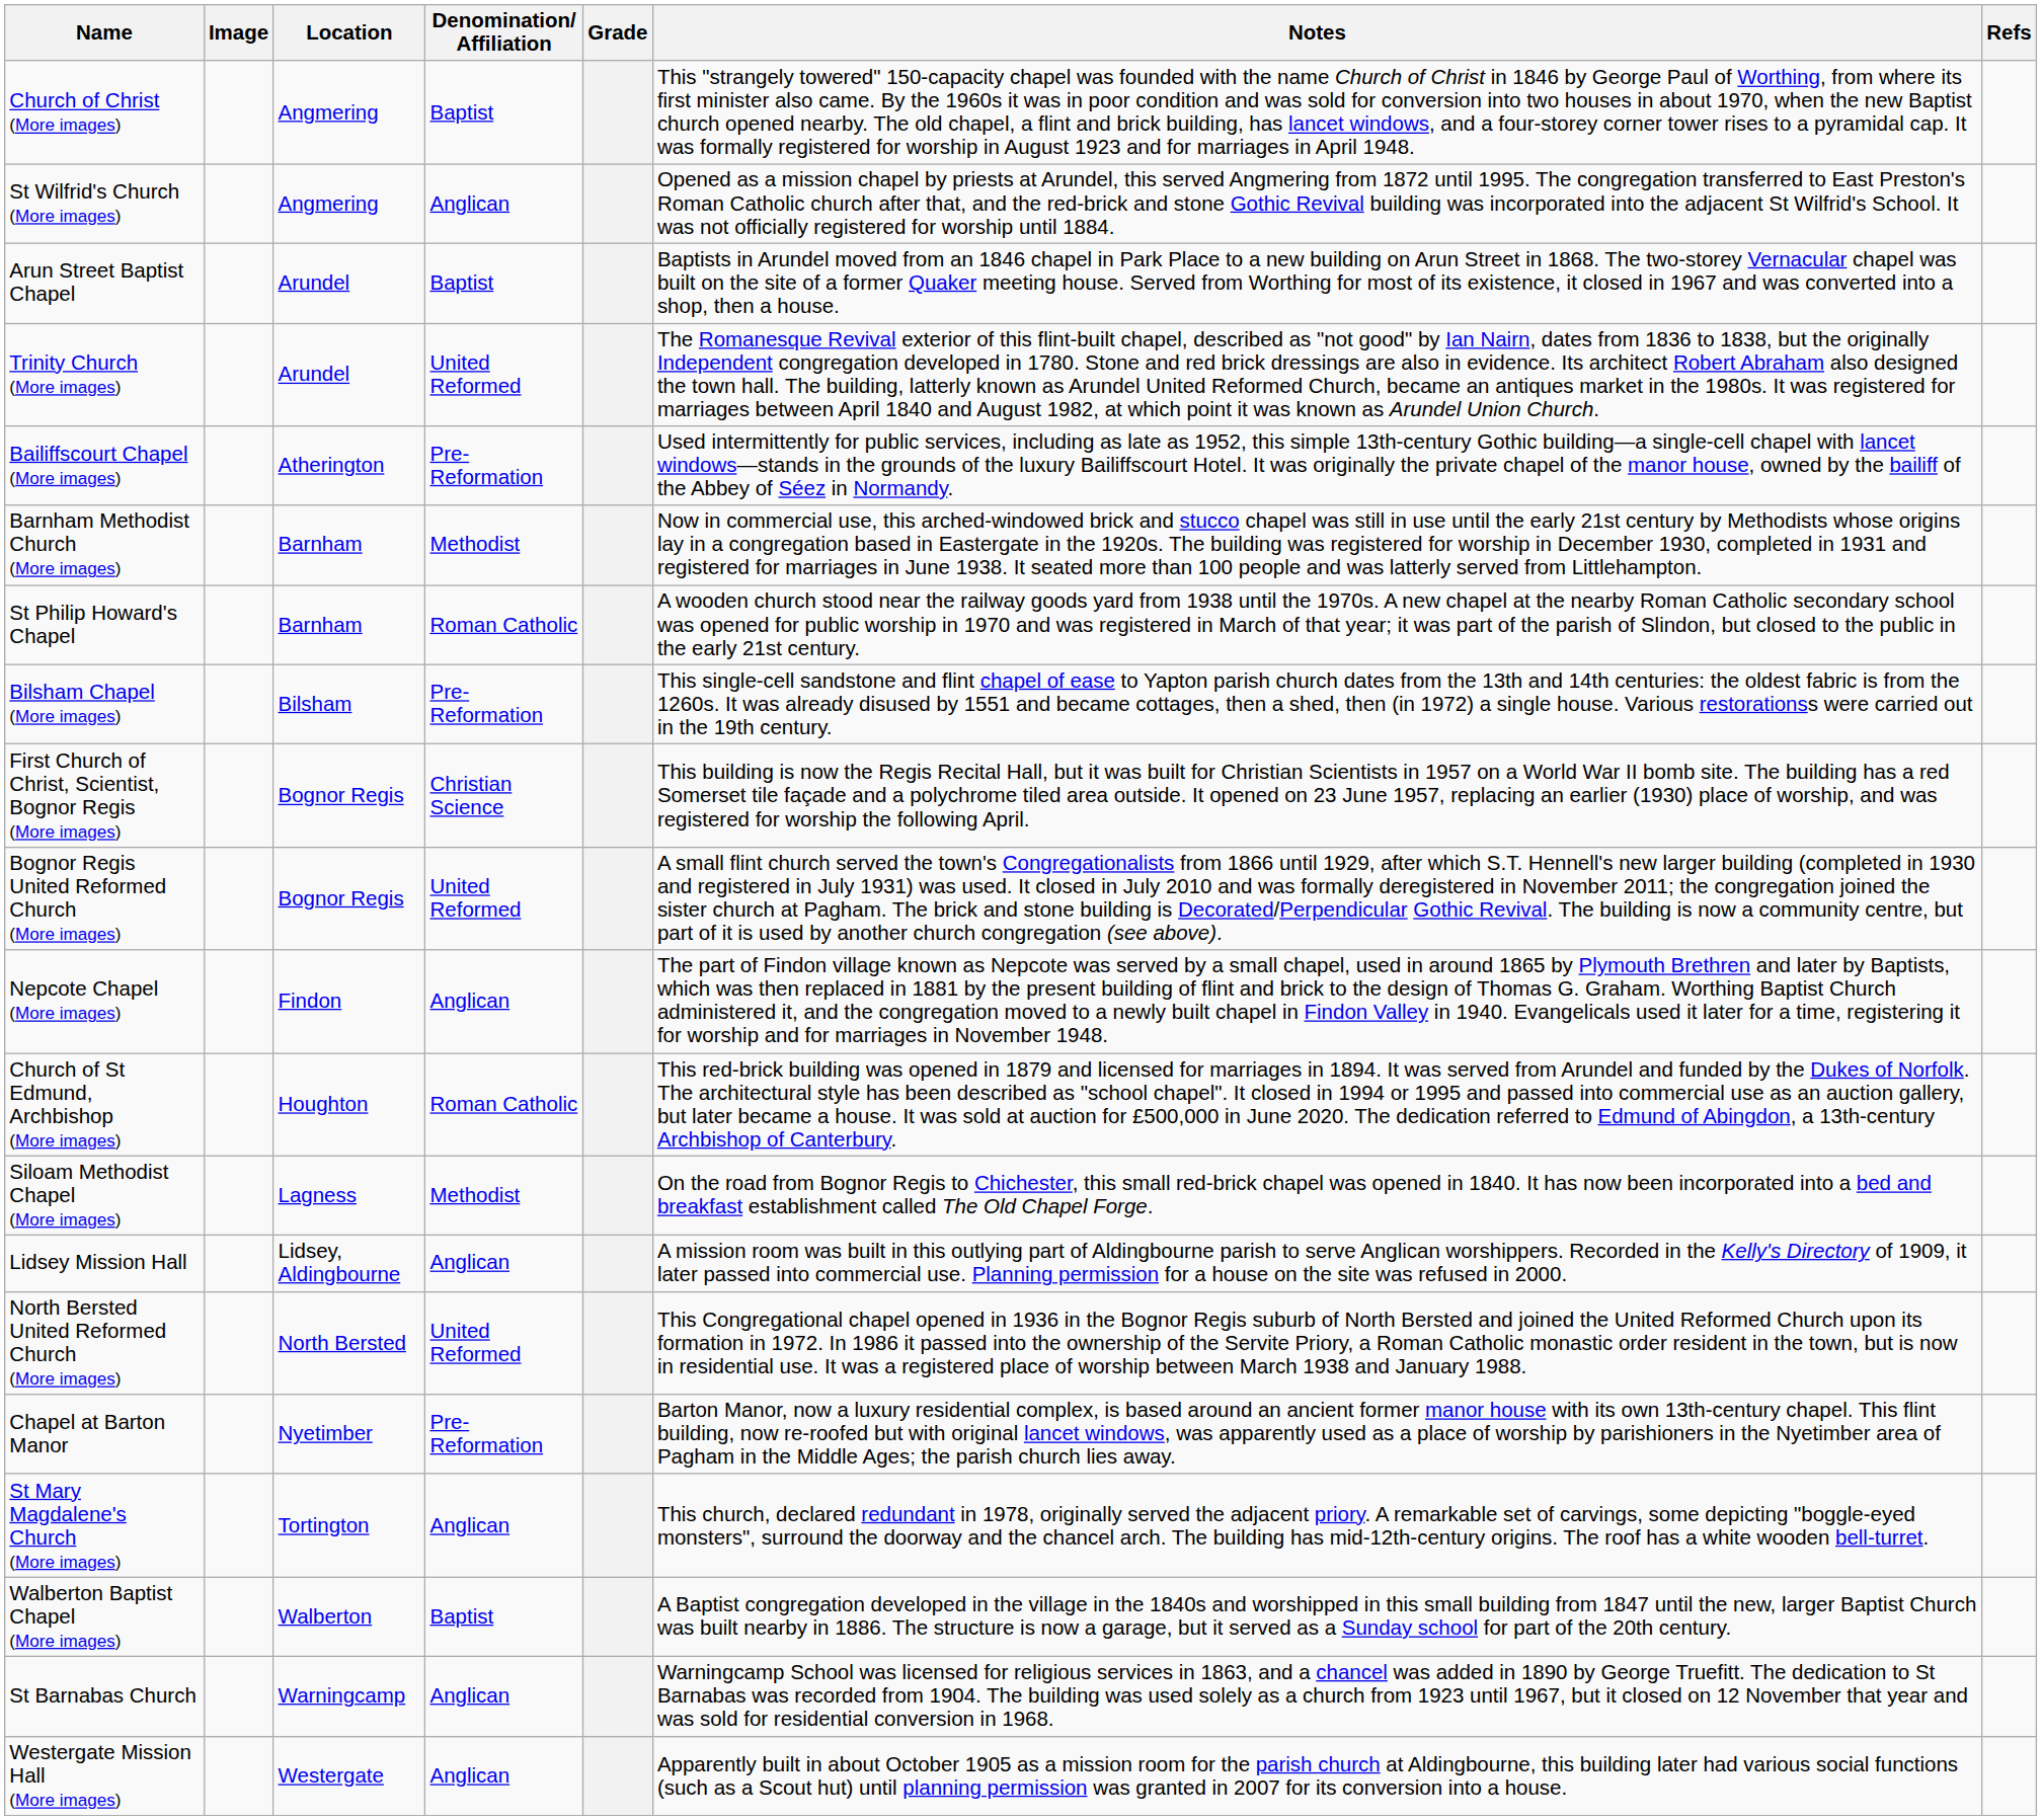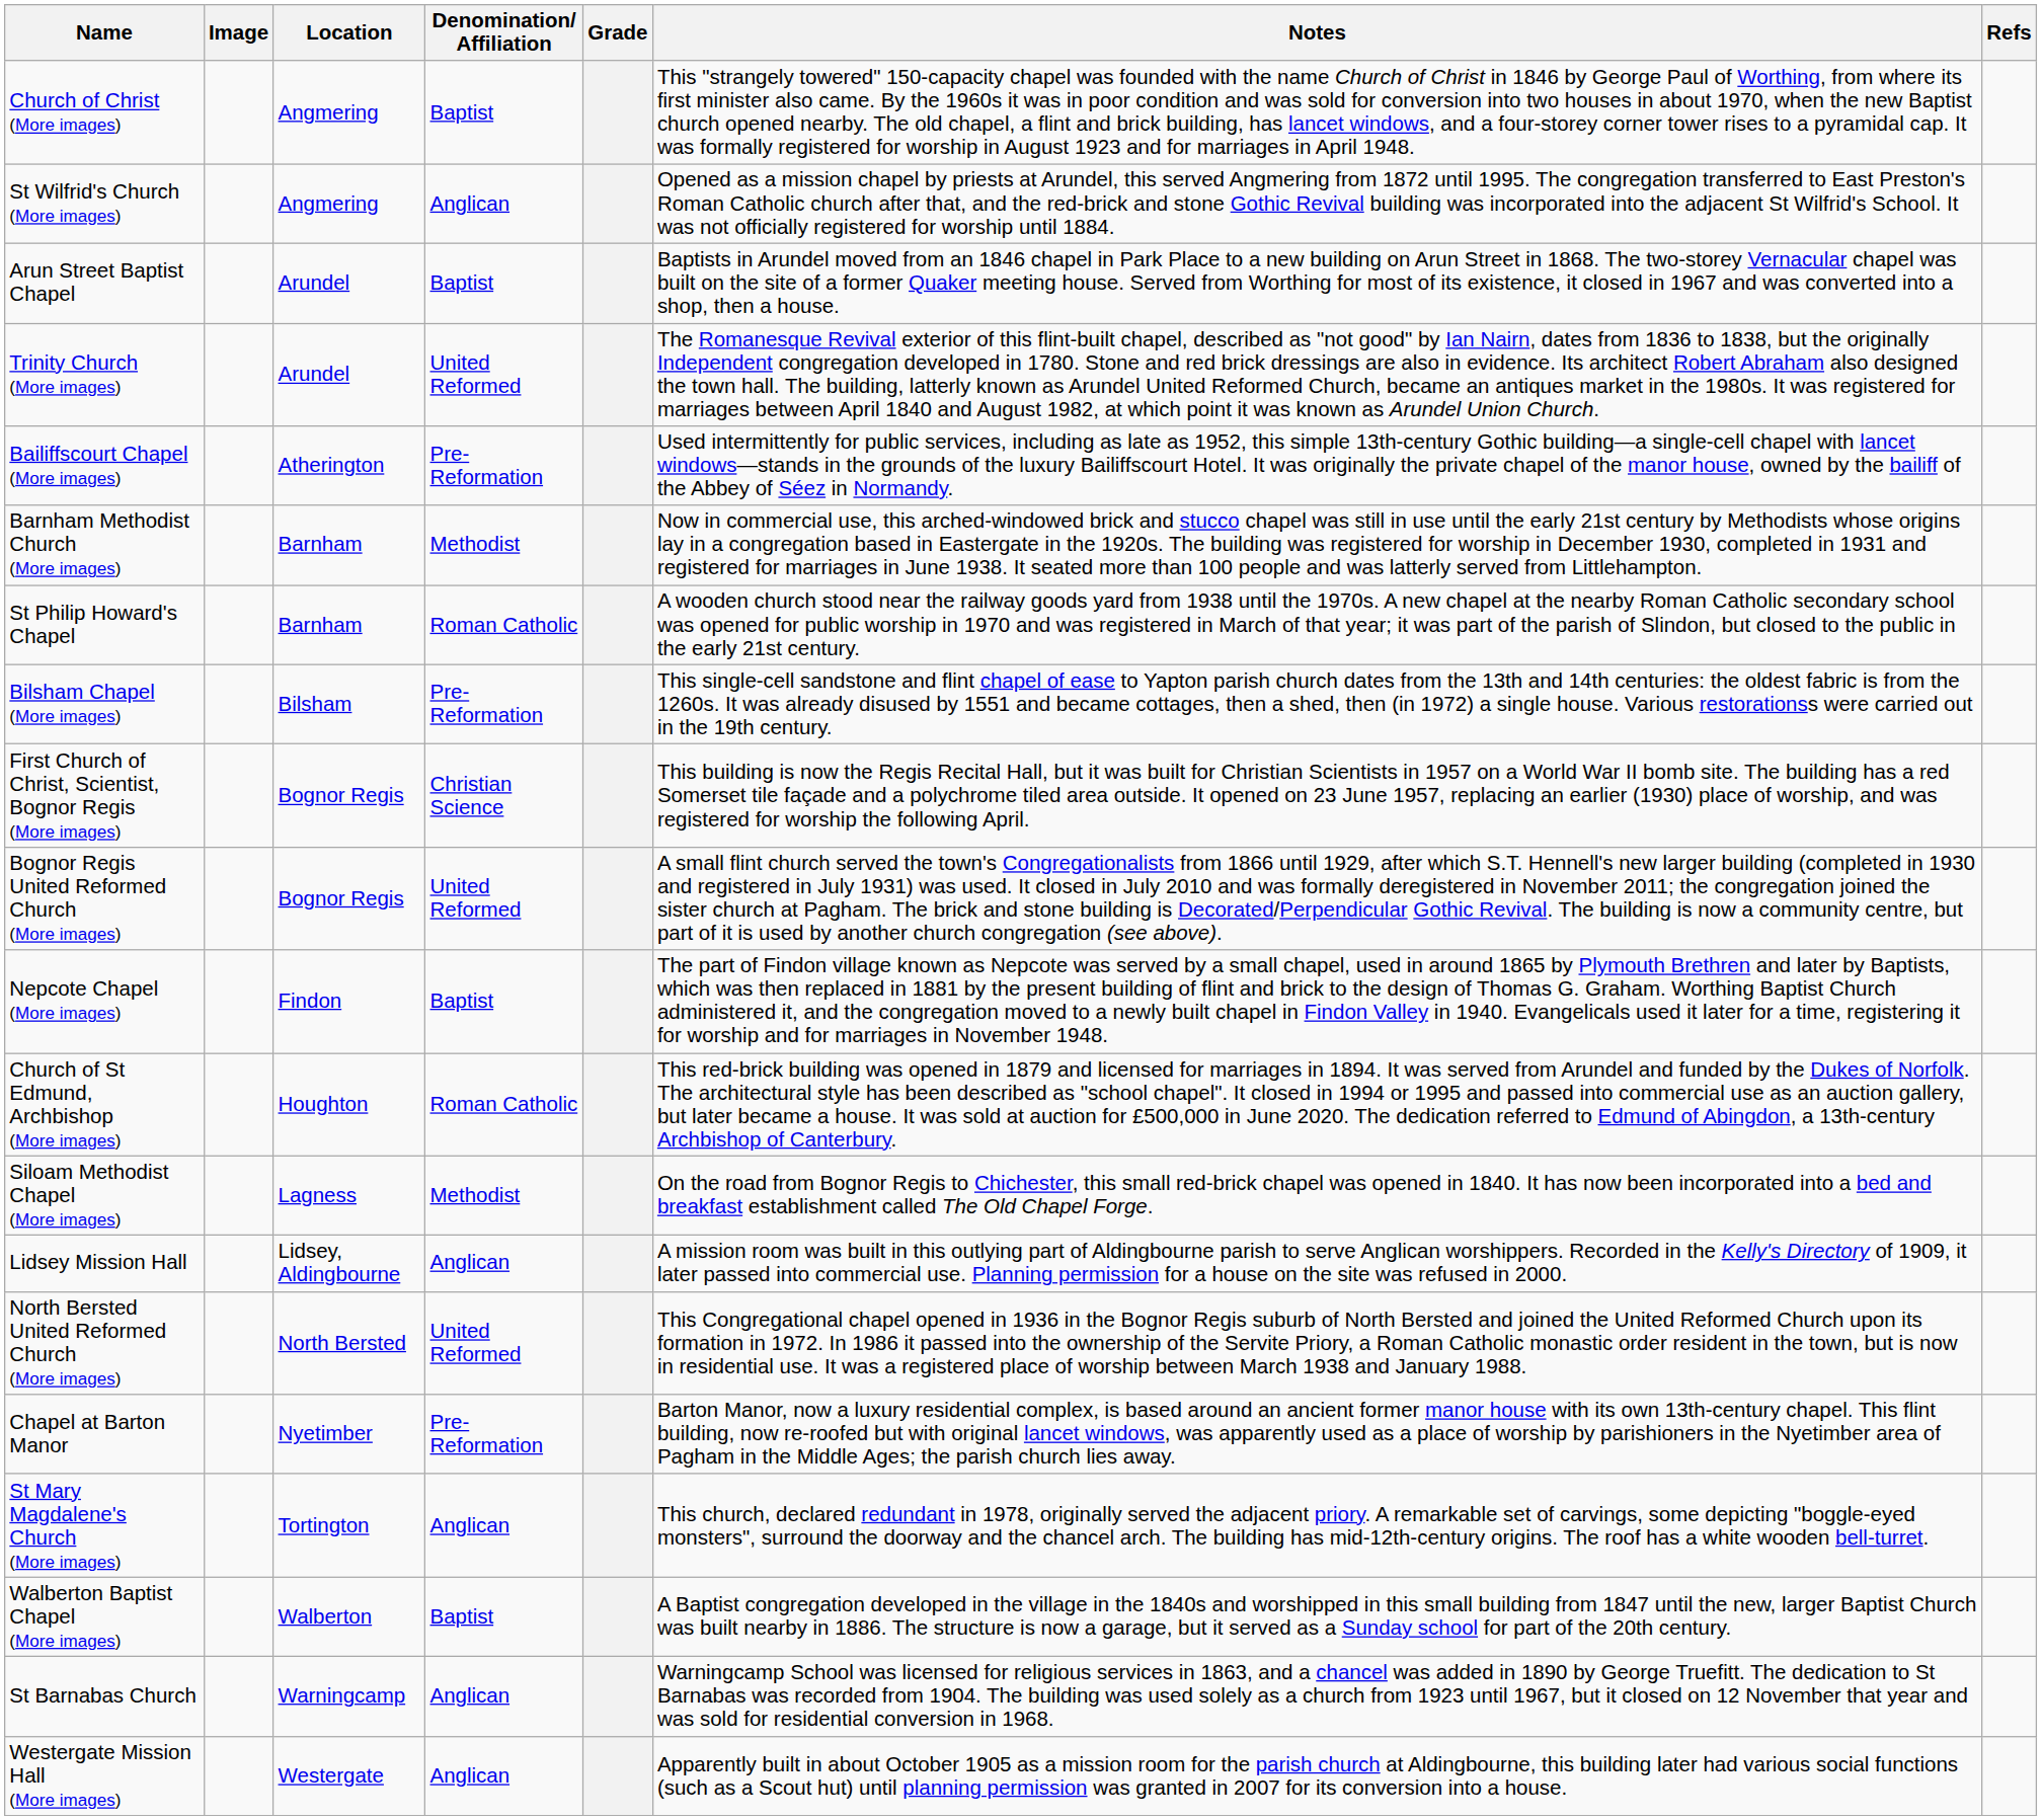 <table class="wikitable sortable">
 <tr>
 <th align="center">Name</th>
 <th align="center" class="unsortable">Image</th>
 <th align="center">Location</th>
 <th align="center">Denomination/<br>Affiliation</th>
 <th align="center">Grade</th>
 <th align="center" class="unsortable">Notes</th>
 <th align="center" class="unsortable">Refs</th>
 </tr>
 <tr>
 <td><a href='#'>Church of Christ</a><br><small>(<a href='#'>More images</a>)</small></td>
 <td></td>
 <td><a href='#'>Angmering</a><br></td>
 <td><a href='#'>Baptist</a></td>
 <th></th>
 <td>This "strangely towered" 150-capacity chapel was founded with the name <em>Church of Christ</em> in 1846 by George Paul of <a href='#'>Worthing</a>, from where its first minister also came.  By the 1960s it was in poor condition and was sold for conversion into two houses in about 1970, when the new Baptist church opened nearby.  The old chapel, a flint and brick building, has <a href='#'>lancet windows</a>, and a four-storey corner tower rises to a pyramidal cap.  It was formally registered for worship in August 1923 and for marriages in April 1948.</td>
 <td><br><br><br></td>
 </tr>
 <tr>
 <td>St Wilfrid's Church<br><small>(<a href='#'>More images</a>)</small></td>
 <td></td>
 <td><a href='#'>Angmering</a><br></td>
 <td><a href='#'>Anglican</a></td>
 <th align="center"></th>
 <td>Opened as a mission chapel by priests at Arundel, this served Angmering from 1872 until 1995.  The congregation transferred to East Preston's Roman Catholic church after that, and the red-brick and stone <a href='#'>Gothic Revival</a> building was incorporated into the adjacent St Wilfrid's School.  It was not officially registered for worship until 1884.</td>
 <td><br></td>
 </tr>
 <tr>
 <td>Arun Street Baptist Chapel</td>
 <td></td>
 <td><a href='#'>Arundel</a><br></td>
 <td><a href='#'>Baptist</a></td>
 <th align="center"></th>
 <td>Baptists in Arundel moved from an 1846 chapel in Park Place to a new building on Arun Street in 1868.  The two-storey <a href='#'>Vernacular</a> chapel was built on the site of a former <a href='#'>Quaker</a> meeting house.  Served from Worthing for most of its existence, it closed in 1967 and was converted into a shop, then a house.</td>
 <td><br></td>
 </tr>
 <tr>
 <td><a href='#'>Trinity Church</a><br><small>(<a href='#'>More images</a>)</small></td>
 <td></td>
 <td><a href='#'>Arundel</a><br></td>
 <td><a href='#'>United Reformed</a></td>
 <th></th>
 <td>The <a href='#'>Romanesque Revival</a> exterior of this flint-built chapel, described as "not good" by <a href='#'>Ian Nairn</a>, dates from 1836 to 1838, but the originally <a href='#'>Independent</a> congregation developed in 1780.  Stone and red brick dressings are also in evidence.  Its architect <a href='#'>Robert Abraham</a> also designed the town hall.  The building, latterly known as Arundel United Reformed Church, became an antiques market in the 1980s.  It was registered for marriages between April 1840 and August 1982, at which point it was known as <em>Arundel Union Church</em>.</td>
 <td><br><br><br></td>
 </tr>
 <tr>
 <td><a href='#'>Bailiffscourt Chapel</a><br><small>(<a href='#'>More images</a>)</small></td>
 <td></td>
 <td><a href='#'>Atherington</a><br></td>
 <td><a href='#'>Pre-Reformation</a></td>
 <th></th>
 <td>Used intermittently for public services, including as late as 1952, this simple 13th-century Gothic building—a single-cell chapel with <a href='#'>lancet windows</a>—stands in the grounds of the luxury Bailiffscourt Hotel.  It was originally the private chapel of the <a href='#'>manor house</a>, owned by the <a href='#'>bailiff</a> of the Abbey of <a href='#'>Séez</a> in <a href='#'>Normandy</a>.</td>
 <td><br></td>
 </tr>
 <tr>
 <td>Barnham Methodist Church<br><small>(<a href='#'>More images</a>)</small></td>
 <td></td>
 <td><a href='#'>Barnham</a><br></td>
 <td><a href='#'>Methodist</a></td>
 <th align="center"></th>
 <td>Now in commercial use, this arched-windowed brick and <a href='#'>stucco</a> chapel was still in use until the early 21st century by Methodists whose origins lay in a congregation based in Eastergate in the 1920s.  The building was registered for worship in December 1930, completed in 1931 and registered for marriages in June 1938.  It seated more than 100 people and was latterly served from Littlehampton.</td>
 <td><br><br></td>
 </tr>
 <tr>
 <td>St Philip Howard's Chapel</td>
 <td></td>
 <td><a href='#'>Barnham</a><br></td>
 <td><a href='#'>Roman Catholic</a></td>
 <th align="center"></th>
 <td>A wooden church stood near the railway goods yard from 1938 until the 1970s.  A new chapel at the nearby Roman Catholic secondary school was opened for public worship in 1970 and was registered in March of that year; it was part of the parish of Slindon, but closed to the public in the early 21st century.</td>
 <td><br></td>
 </tr>
 <tr>
 <td><a href='#'>Bilsham Chapel</a><br><small>(<a href='#'>More images</a>)</small></td>
 <td></td>
 <td><a href='#'>Bilsham</a><br></td>
 <td><a href='#'>Pre-Reformation</a></td>
 <th></th>
 <td>This single-cell sandstone and flint <a href='#'>chapel of ease</a> to Yapton parish church dates from the 13th and 14th centuries: the oldest fabric is from the 1260s.  It was already disused by 1551 and became cottages, then a shed, then (in 1972) a single house.  Various <a href='#'>restorations</a>s were carried out in the 19th century.</td>
 <td><br></td>
 </tr>
 <tr>
 <td>First Church of Christ, Scientist, Bognor Regis<br><small>(<a href='#'>More images</a>)</small></td>
 <td></td>
 <td><a href='#'>Bognor Regis</a><br></td>
 <td><a href='#'>Christian Science</a></td>
 <th align="center"></th>
 <td>This building is now the Regis Recital Hall, but it was built for Christian Scientists in 1957 on a World War II bomb site.  The building has a red Somerset tile façade and a polychrome tiled area outside.  It opened on 23 June 1957, replacing an earlier (1930) place of worship, and was registered for worship the following April.</td>
 <td></td>
 </tr>
 <tr>
 <td>Bognor Regis United Reformed Church<br><small>(<a href='#'>More images</a>)</small></td>
 <td></td>
 <td><a href='#'>Bognor Regis</a><br></td>
 <td><a href='#'>United Reformed</a></td>
 <th align="center"></th>
 <td>A small flint church served the town's <a href='#'>Congregationalists</a> from 1866 until 1929, after which S.T. Hennell's new larger building (completed in 1930 and registered in July 1931) was used.  It closed in July 2010 and was formally deregistered in November 2011; the congregation joined the sister church at Pagham.  The brick and stone building is <a href='#'>Decorated</a>/<a href='#'>Perpendicular</a> <a href='#'>Gothic Revival</a>.  The building is now a community centre, but part of it is used by another church congregation <em>(see above)</em>.</td>
 <td><br><br><br></td>
 </tr>
 <tr>
 <td>Nepcote Chapel<br><small>(<a href='#'>More images</a>)</small></td>
 <td></td>
 <td><a href='#'>Findon</a><br></td>
-<td><a href='#'>Anglican</a></td>
+<td><a href='#'>Baptist</a></td>
 <th align="center"></th>
 <td>The part of Findon village known as Nepcote was served by a small chapel, used in around 1865 by <a href='#'>Plymouth Brethren</a> and later by Baptists, which was then replaced in 1881 by the present building of flint and brick to the design of Thomas G. Graham.  Worthing Baptist Church administered it, and the congregation moved to a newly built chapel in <a href='#'>Findon Valley</a> in 1940.  Evangelicals used it later for a time, registering it for worship and for marriages in November 1948.</td>
 <td><br><br></td>
 </tr>
 <tr>
 <td>Church of St Edmund, Archbishop<br><small>(<a href='#'>More images</a>)</small></td>
 <td></td>
 <td><a href='#'>Houghton</a><br></td>
 <td><a href='#'>Roman Catholic</a></td>
 <th align="center"></th>
 <td>This red-brick building was opened in 1879 and licensed for marriages in 1894.  It was served from Arundel and funded by the <a href='#'>Dukes of Norfolk</a>.  The architectural style has been described as "school chapel".  It closed in 1994 or 1995 and passed into commercial use as an auction gallery, but later became a house.  It was sold at auction for £500,000 in June 2020.  The dedication referred to <a href='#'>Edmund of Abingdon</a>, a 13th-century <a href='#'>Archbishop of Canterbury</a>.</td>
 <td><br></td>
 </tr>
 <tr>
 <td>Siloam Methodist Chapel<br><small>(<a href='#'>More images</a>)</small></td>
 <td></td>
 <td><a href='#'>Lagness</a><br></td>
 <td><a href='#'>Methodist</a></td>
 <th align="center"></th>
 <td>On the road from Bognor Regis to <a href='#'>Chichester</a>, this small red-brick chapel was opened in 1840.  It has now been incorporated into a <a href='#'>bed and breakfast</a> establishment called <em>The Old Chapel Forge</em>.</td>
 <td></td>
 </tr>
 <tr>
 <td>Lidsey Mission Hall</td>
 <td></td>
 <td>Lidsey, <a href='#'>Aldingbourne</a><br></td>
 <td><a href='#'>Anglican</a></td>
 <th align="center"></th>
 <td>A mission room was built in this outlying part of Aldingbourne parish to serve Anglican worshippers.  Recorded in the <em><a href='#'>Kelly's Directory</a></em> of 1909, it later passed into commercial use. <a href='#'>Planning permission</a> for a house on the site was refused in 2000.</td>
 <td><br></td>
 </tr>
 <tr>
 <td>North Bersted United Reformed Church<br><small>(<a href='#'>More images</a>)</small></td>
 <td></td>
 <td><a href='#'>North Bersted</a><br></td>
 <td><a href='#'>United Reformed</a></td>
 <th align="center"></th>
 <td>This Congregational chapel opened in 1936 in the Bognor Regis suburb of North Bersted and joined the United Reformed Church upon its formation in 1972.  In 1986 it passed into the ownership of the Servite Priory, a Roman Catholic monastic order resident in the town, but is now in residential use.  It was a registered place of worship between March 1938 and January 1988.</td>
 <td><br></td>
 </tr>
 <tr>
 <td>Chapel at Barton Manor</td>
 <td></td>
 <td><a href='#'>Nyetimber</a><br></td>
 <td><a href='#'>Pre-Reformation</a></td>
 <th></th>
 <td>Barton Manor, now a luxury residential complex, is based around an ancient former <a href='#'>manor house</a> with its own 13th-century chapel.  This flint building, now re-roofed but with original <a href='#'>lancet windows</a>, was apparently used as a place of worship by parishioners in the Nyetimber area of Pagham in the Middle Ages; the parish church lies  away.</td>
 <td><br><br></td>
 </tr>
 <tr>
 <td><a href='#'>St Mary Magdalene's Church</a><br><small>(<a href='#'>More images</a>)</small></td>
 <td></td>
 <td><a href='#'>Tortington</a><br></td>
 <td><a href='#'>Anglican</a></td>
 <th></th>
 <td>This church, declared <a href='#'>redundant</a> in 1978, originally served the adjacent <a href='#'>priory</a>.  A remarkable set of carvings, some depicting "boggle-eyed monsters", surround the doorway and the chancel arch.  The building has mid-12th-century origins.  The roof has a white wooden <a href='#'>bell-turret</a>.</td>
 <td><br><br></td>
 </tr>
 <tr>
 <td>Walberton Baptist Chapel<br><small>(<a href='#'>More images</a>)</small></td>
 <td></td>
 <td><a href='#'>Walberton</a><br></td>
 <td><a href='#'>Baptist</a></td>
 <th align="center"></th>
 <td>A Baptist congregation developed in the village in the 1840s and worshipped in this small building from 1847 until the new, larger Baptist Church was built nearby in 1886.  The structure is now a garage, but it served as a <a href='#'>Sunday school</a> for part of the 20th century.</td>
 <td><br></td>
 </tr>
 <tr>
 <td>St Barnabas Church</td>
 <td></td>
 <td><a href='#'>Warningcamp</a><br></td>
 <td><a href='#'>Anglican</a></td>
 <th align="center"></th>
 <td>Warningcamp School was licensed for religious services in 1863, and a <a href='#'>chancel</a> was added in 1890 by George Truefitt.  The dedication to St Barnabas was recorded from 1904.  The building was used solely as a church from 1923 until 1967, but it closed on 12 November that year and was sold for residential conversion in 1968.</td>
 <td></td>
 </tr>
 <tr>
 <td>Westergate Mission Hall<br><small>(<a href='#'>More images</a>)</small></td>
 <td></td>
 <td><a href='#'>Westergate</a><br></td>
 <td><a href='#'>Anglican</a></td>
 <th align="center"></th>
 <td>Apparently built in about October 1905 as a mission room for the <a href='#'>parish church</a> at Aldingbourne, this building later had various social functions (such as a Scout hut) until <a href='#'>planning permission</a> was granted in 2007 for its conversion into a house.</td>
 <td></td>
 </tr>
 <tr>
 </tr>
 </table>
